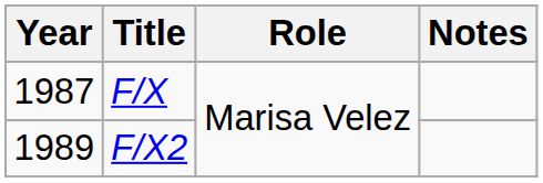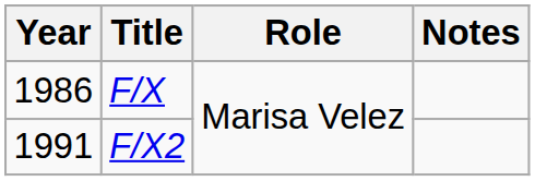 <table class="wikitable sortable">
 <tr>
 <th>Year</th>
 <th>Title</th>
 <th>Role</th>
 <th>Notes</th>
 </tr>
 <tr>
-<td>1987</td>
+<td>1986</td>
 <td><em><a href='#'>F/X</a></em></td>
 <td rowspan="2">Marisa Velez</td>
 <td></td>
 </tr>
 <tr>
-<td>1989</td>
+<td>1991</td>
 <td><em><a href='#'>F/X2</a></em></td>
 <td></td>
 </tr>
 </table>
